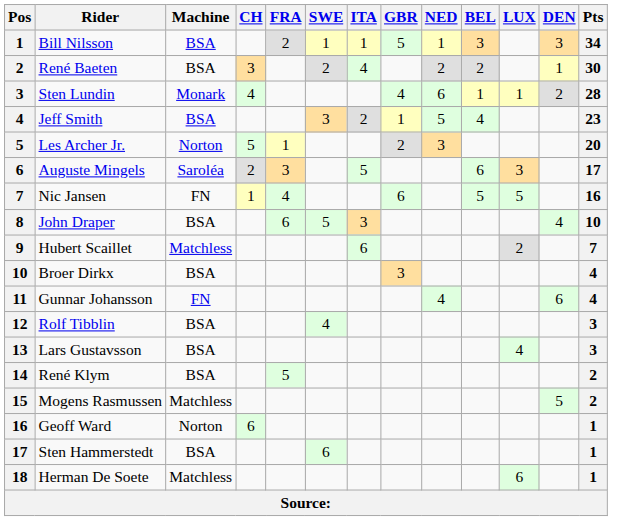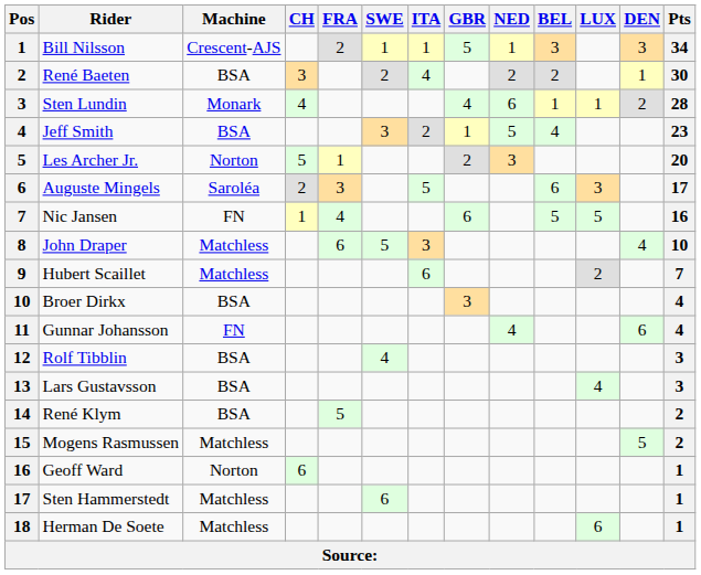 <table class="wikitable" style="font-size: 95%; text-align:center">
 <tr valign="top">
 <th valign="middle">Pos</th>
 <th valign="middle">Rider</th>
 <th valign="middle">Machine</th>
 <th><a href='#'>CH</a><br></th>
 <th><a href='#'>FRA</a><br></th>
 <th><a href='#'>SWE</a><br></th>
 <th><a href='#'>ITA</a><br></th>
 <th><a href='#'>GBR</a><br></th>
 <th><a href='#'>NED</a><br></th>
 <th><a href='#'>BEL</a><br></th>
 <th><a href='#'>LUX</a><br></th>
 <th><a href='#'>DEN</a><br></th>
 <th valign="middle">Pts</th>
 </tr>
 <tr>
 <th>1</th>
 <td align=left> <a href='#'>Bill Nilsson</a></td>
-<td><a href='#'>BSA</a></td>
+<td><a href='#'>Crescent</a>-<a href='#'>AJS</a></td>
 <td></td>
 <td style="background:#dfdfdf;">2</td>
 <td style="background:#ffffbf;">1</td>
 <td style="background:#ffffbf;">1</td>
 <td style="background:#dfffdf;">5</td>
 <td style="background:#ffffbf;">1</td>
 <td style="background:#ffdf9f;">3</td>
 <td></td>
 <td style="background:#ffdf9f;">3</td>
 <th>34</th>
 </tr>
 <tr>
 <th>2</th>
 <td align=left> <a href='#'>René Baeten</a></td>
 <td>BSA</td>
 <td style="background:#ffdf9f;">3</td>
 <td></td>
 <td style="background:#dfdfdf;">2</td>
 <td style="background:#dfffdf;">4</td>
 <td></td>
 <td style="background:#dfdfdf;">2</td>
 <td style="background:#dfdfdf;">2</td>
 <td></td>
 <td style="background:#ffffbf;">1</td>
 <th>30</th>
 </tr>
 <tr>
 <th>3</th>
 <td align=left> <a href='#'>Sten Lundin</a></td>
 <td><a href='#'>Monark</a></td>
 <td style="background:#dfffdf;">4</td>
 <td></td>
 <td></td>
 <td></td>
 <td style="background:#dfffdf;">4</td>
 <td style="background:#dfffdf;">6</td>
 <td style="background:#ffffbf;">1</td>
 <td style="background:#ffffbf;">1</td>
 <td style="background:#dfdfdf;">2</td>
 <th>28</th>
 </tr>
 <tr>
 <th>4</th>
 <td align=left> <a href='#'>Jeff Smith</a></td>
 <td><a href='#'>BSA</a></td>
 <td></td>
 <td></td>
 <td style="background:#ffdf9f;">3</td>
 <td style="background:#dfdfdf;">2</td>
 <td style="background:#ffffbf;">1</td>
 <td style="background:#dfffdf;">5</td>
 <td style="background:#dfffdf;">4</td>
 <td></td>
 <td></td>
 <th>23</th>
 </tr>
 <tr>
 <th>5</th>
 <td align=left> <a href='#'>Les Archer Jr.</a></td>
 <td><a href='#'>Norton</a></td>
 <td style="background:#dfffdf;">5</td>
 <td style="background:#ffffbf;">1</td>
 <td></td>
 <td></td>
 <td style="background:#dfdfdf;">2</td>
 <td style="background:#ffdf9f;">3</td>
 <td></td>
 <td></td>
 <td></td>
 <th>20</th>
 </tr>
 <tr>
 <th>6</th>
 <td align=left> <a href='#'>Auguste Mingels</a></td>
 <td><a href='#'>Saroléa</a></td>
 <td style="background:#dfdfdf;">2</td>
 <td style="background:#ffdf9f;">3</td>
 <td></td>
 <td style="background:#dfffdf;">5</td>
 <td></td>
 <td></td>
 <td style="background:#dfffdf;">6</td>
 <td style="background:#ffdf9f;">3</td>
 <td></td>
 <th>17</th>
 </tr>
 <tr>
 <th>7</th>
 <td align=left> Nic Jansen</td>
 <td>FN</td>
 <td style="background:#ffffbf;">1</td>
 <td style="background:#dfffdf;">4</td>
 <td></td>
 <td></td>
 <td style="background:#dfffdf;">6</td>
 <td></td>
 <td style="background:#dfffdf;">5</td>
 <td style="background:#dfffdf;">5</td>
 <td></td>
 <th>16</th>
 </tr>
 <tr>
 <th>8</th>
 <td align=left> <a href='#'>John Draper</a></td>
-<td>BSA</td>
+<td><a href='#'>Matchless</a></td>
 <td></td>
 <td style="background:#dfffdf;">6</td>
 <td style="background:#dfffdf;">5</td>
 <td style="background:#ffdf9f;">3</td>
 <td></td>
 <td></td>
 <td></td>
 <td></td>
 <td style="background:#dfffdf;">4</td>
 <th>10</th>
 </tr>
 <tr>
 <th>9</th>
 <td align=left> Hubert Scaillet</td>
 <td><a href='#'>Matchless</a></td>
 <td></td>
 <td></td>
 <td></td>
 <td style="background:#dfffdf;">6</td>
 <td></td>
 <td></td>
 <td></td>
 <td style="background:#dfdfdf;">2</td>
 <td></td>
 <th>7</th>
 </tr>
 <tr>
 <th>10</th>
 <td align=left> Broer Dirkx</td>
 <td>BSA</td>
 <td></td>
 <td></td>
 <td></td>
 <td></td>
 <td style="background:#ffdf9f;">3</td>
 <td></td>
 <td></td>
 <td></td>
 <td></td>
 <th>4</th>
 </tr>
 <tr>
 <th>11</th>
 <td align=left> Gunnar Johansson</td>
 <td><a href='#'>FN</a></td>
 <td></td>
 <td></td>
 <td></td>
 <td></td>
 <td></td>
 <td style="background:#dfffdf;">4</td>
 <td></td>
 <td></td>
 <td style="background:#dfffdf;">6</td>
 <th>4</th>
 </tr>
 <tr>
 <th>12</th>
 <td align=left> <a href='#'>Rolf Tibblin</a></td>
 <td>BSA</td>
 <td></td>
 <td></td>
 <td style="background:#dfffdf;">4</td>
 <td></td>
 <td></td>
 <td></td>
 <td></td>
 <td></td>
 <td></td>
 <th>3</th>
 </tr>
 <tr>
 <th>13</th>
 <td align=left> Lars Gustavsson</td>
 <td>BSA</td>
 <td></td>
 <td></td>
 <td></td>
 <td></td>
 <td></td>
 <td></td>
 <td></td>
 <td style="background:#dfffdf;">4</td>
 <td></td>
 <th>3</th>
 </tr>
 <tr>
 <th>14</th>
 <td align=left> René Klym</td>
 <td>BSA</td>
 <td></td>
 <td style="background:#dfffdf;">5</td>
 <td></td>
 <td></td>
 <td></td>
 <td></td>
 <td></td>
 <td></td>
 <td></td>
 <th>2</th>
 </tr>
 <tr>
 <th>15</th>
 <td align=left> Mogens Rasmussen</td>
 <td>Matchless</td>
 <td></td>
 <td></td>
 <td></td>
 <td></td>
 <td></td>
 <td></td>
 <td></td>
 <td></td>
 <td style="background:#dfffdf;">5</td>
 <th>2</th>
 </tr>
 <tr>
 <th>16</th>
 <td align=left> Geoff Ward</td>
 <td>Norton</td>
 <td style="background:#dfffdf;">6</td>
 <td></td>
 <td></td>
 <td></td>
 <td></td>
 <td></td>
 <td></td>
 <td></td>
 <td></td>
 <th>1</th>
 </tr>
 <tr>
 <th>17</th>
 <td align=left> Sten Hammerstedt</td>
-<td>BSA</td>
+<td>Matchless</td>
 <td></td>
 <td></td>
 <td style="background:#dfffdf;">6</td>
 <td></td>
 <td></td>
 <td></td>
 <td></td>
 <td></td>
 <td></td>
 <th>1</th>
 </tr>
 <tr>
 <th>18</th>
 <td align=left> Herman De Soete</td>
 <td>Matchless</td>
 <td></td>
 <td></td>
 <td></td>
 <td></td>
 <td></td>
 <td></td>
 <td></td>
 <td style="background:#dfffdf;">6</td>
 <td></td>
 <th>1</th>
 </tr>
 <tr>
 <th colspan=13>Source:</th>
 </tr>
 </table>
